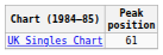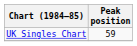 <table class="wikitable sortable">
 <tr>
 <th>Chart (1984–85)</th>
 <th>Peak<br>position</th>
 </tr>
 <tr>
 <td><a href='#'>UK Singles Chart</a></td>
-<td align="center">61</td>
+<td align="center">59</td>
 </tr>
 <tr>
 </tr>
 </table>
